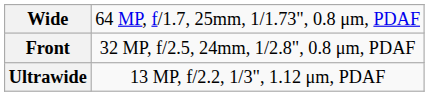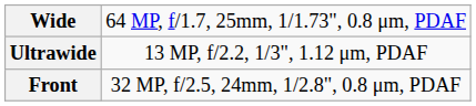 <table class="wikitable" style="text-align:center">
 <tr>
 <th>Wide</th>
 <td>64 <a href='#'>MP</a>, <a href='#'>f</a>/1.7, 25mm, 1/1.73", 0.8 μm, <a href='#'>PDAF</a></td>
 </tr>
 <tr>
+<th>Ultrawide</th>
+<td>13 MP, f/2.2, 1/3", 1.12 μm, PDAF</td>
+</tr>
+<tr>
 <th>Front</th>
 <td>32 MP, f/2.5, 24mm, 1/2.8", 0.8 μm, PDAF</td>
 </tr>
-<tr>
-<th>Ultrawide</th>
-<td>13 MP, f/2.2, 1/3", 1.12 μm, PDAF</td>
-</tr>
 </table>
